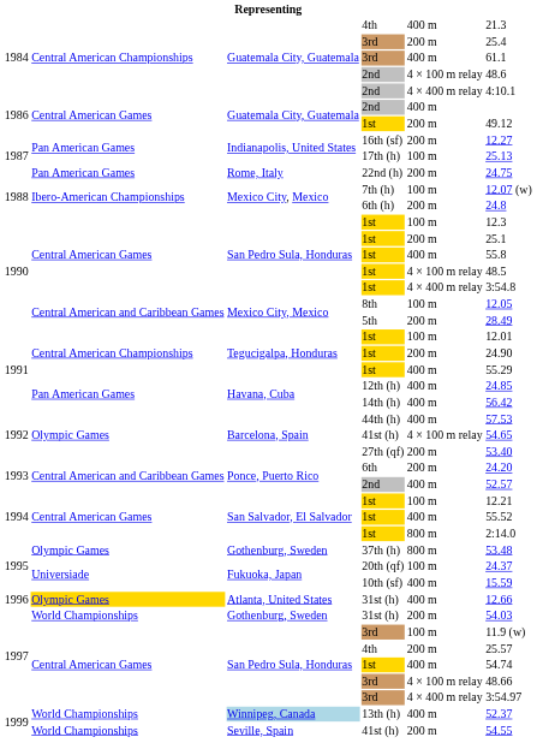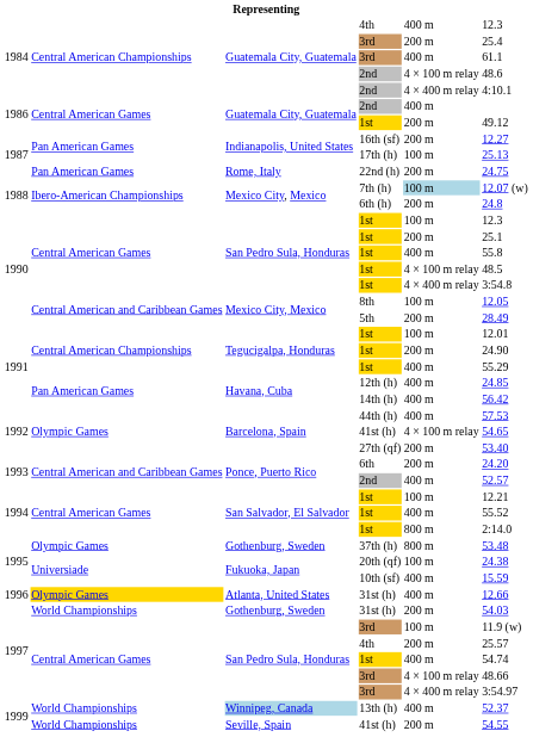 <table>
 <tr>
 <th colspan="6">Representing </th>
 </tr>
 <tr>
 <td rowspan=5>1984</td>
 <td rowspan=5><a href='#'>Central American Championships</a></td>
 <td rowspan=5><a href='#'>Guatemala City, Guatemala</a></td>
 <td>4th</td>
 <td>400 m</td>
-<td>21.3</td>
+<td>12.3</td>
 </tr>
 <tr>
 <td bgcolor=cc9966>3rd</td>
 <td>200 m</td>
 <td>25.4</td>
 </tr>
 <tr>
 <td bgcolor=cc9966>3rd</td>
 <td>400 m</td>
 <td>61.1</td>
 </tr>
 <tr>
 <td bgcolor=silver>2nd</td>
 <td>4 × 100 m relay</td>
 <td>48.6</td>
 </tr>
 <tr>
 <td bgcolor=silver>2nd</td>
 <td>4 × 400 m relay</td>
 <td>4:10.1</td>
 </tr>
 <tr>
 <td rowspan=2>1986</td>
 <td rowspan=2><a href='#'>Central American Games</a></td>
 <td rowspan=2><a href='#'>Guatemala City, Guatemala</a></td>
 <td bgcolor=silver>2nd</td>
 <td>400 m</td>
 <td></td>
 </tr>
 <tr>
 <td bgcolor=gold>1st</td>
 <td>200 m</td>
 <td>49.12</td>
 </tr>
 <tr>
 <td rowspan=3>1987</td>
 <td rowspan=2><a href='#'>Pan American Games</a></td>
 <td rowspan=2><a href='#'>Indianapolis, United States</a></td>
 <td>16th (sf)</td>
 <td>200 m</td>
 <td><a href='#'>12.27</a></td>
 </tr>
 <tr>
 <td>17th (h)</td>
 <td>100 m</td>
 <td><a href='#'>25.13</a></td>
 </tr>
 <tr>
 <td><a href='#'>Pan American Games</a></td>
 <td><a href='#'>Rome, Italy</a></td>
 <td>22nd (h)</td>
 <td>200 m</td>
 <td><a href='#'>24.75</a></td>
 </tr>
 <tr>
 <td rowspan=2>1988</td>
 <td rowspan=2><a href='#'>Ibero-American Championships</a></td>
 <td rowspan=2><a href='#'>Mexico City</a>, <a href='#'>Mexico</a></td>
 <td>7th (h)</td>
-<td>100 m</td>
+<td style="background: lightblue;">100 m</td>
 <td><a href='#'>12.07</a> (w)</td>
 </tr>
 <tr>
 <td>6th (h)</td>
 <td>200 m</td>
 <td><a href='#'>24.8</a></td>
 </tr>
 <tr>
 <td rowspan=7>1990</td>
 <td rowspan=5><a href='#'>Central American Games</a></td>
 <td rowspan=5><a href='#'>San Pedro Sula, Honduras</a></td>
 <td bgcolor=gold>1st</td>
 <td>100 m</td>
 <td>12.3</td>
 </tr>
 <tr>
 <td bgcolor=gold>1st</td>
 <td>200 m</td>
 <td>25.1</td>
 </tr>
 <tr>
 <td bgcolor=gold>1st</td>
 <td>400 m</td>
 <td>55.8</td>
 </tr>
 <tr>
 <td bgcolor=gold>1st</td>
 <td>4 × 100 m relay</td>
 <td>48.5</td>
 </tr>
 <tr>
 <td bgcolor=gold>1st</td>
 <td>4 × 400 m relay</td>
 <td>3:54.8</td>
 </tr>
 <tr>
 <td rowspan=2><a href='#'>Central American and Caribbean Games</a></td>
 <td rowspan=2><a href='#'>Mexico City, Mexico</a></td>
 <td>8th</td>
 <td>100 m</td>
 <td><a href='#'>12.05</a></td>
 </tr>
 <tr>
 <td>5th</td>
 <td>200 m</td>
 <td><a href='#'>28.49</a></td>
 </tr>
 <tr>
 <td rowspan=5>1991</td>
 <td rowspan=3><a href='#'>Central American Championships</a></td>
 <td rowspan=3><a href='#'>Tegucigalpa, Honduras</a></td>
 <td bgcolor=gold>1st</td>
 <td>100 m</td>
 <td>12.01</td>
 </tr>
 <tr>
 <td bgcolor=gold>1st</td>
 <td>200 m</td>
 <td>24.90</td>
 </tr>
 <tr>
 <td bgcolor=gold>1st</td>
 <td>400 m</td>
 <td>55.29</td>
 </tr>
 <tr>
 <td rowspan=2><a href='#'>Pan American Games</a></td>
 <td rowspan=2><a href='#'>Havana, Cuba</a></td>
 <td>12th (h)</td>
 <td>400 m</td>
 <td><a href='#'>24.85</a></td>
 </tr>
 <tr>
 <td>14th (h)</td>
 <td>400 m</td>
 <td><a href='#'>56.42</a></td>
 </tr>
 <tr>
 <td rowspan=3>1992</td>
 <td rowspan=3><a href='#'>Olympic Games</a></td>
 <td rowspan=3><a href='#'>Barcelona, Spain</a></td>
 <td>44th (h)</td>
 <td>400 m</td>
 <td><a href='#'>57.53</a></td>
 </tr>
 <tr>
 <td>41st (h)</td>
 <td>4 × 100 m relay</td>
 <td><a href='#'>54.65</a></td>
 </tr>
 <tr>
 <td>27th (qf)</td>
 <td>200 m</td>
 <td><a href='#'>53.40</a></td>
 </tr>
 <tr>
 <td rowspan=2>1993</td>
 <td rowspan=2><a href='#'>Central American and Caribbean Games</a></td>
 <td rowspan=2><a href='#'>Ponce, Puerto Rico</a></td>
 <td>6th</td>
 <td>200 m</td>
 <td><a href='#'>24.20</a></td>
 </tr>
 <tr>
 <td bgcolor=silver>2nd</td>
 <td>400 m</td>
 <td><a href='#'>52.57</a></td>
 </tr>
 <tr>
 <td rowspan=3>1994</td>
 <td rowspan=3><a href='#'>Central American Games</a></td>
 <td rowspan=3><a href='#'>San Salvador, El Salvador</a></td>
 <td bgcolor=gold>1st</td>
 <td>100 m</td>
 <td>12.21</td>
 </tr>
 <tr>
 <td bgcolor=gold>1st</td>
 <td>400 m</td>
 <td>55.52</td>
 </tr>
 <tr>
 <td bgcolor=gold>1st</td>
 <td>800 m</td>
 <td>2:14.0</td>
 </tr>
 <tr>
 <td rowspan=3>1995</td>
 <td><a href='#'>Olympic Games</a></td>
 <td><a href='#'>Gothenburg, Sweden</a></td>
 <td>37th (h)</td>
 <td>800 m</td>
 <td><a href='#'>53.48</a></td>
 </tr>
 <tr>
 <td rowspan=2><a href='#'>Universiade</a></td>
 <td rowspan=2><a href='#'>Fukuoka, Japan</a></td>
 <td>20th (qf)</td>
 <td>100 m</td>
-<td><a href='#'>24.37</a></td>
+<td><a href='#'>24.38</a></td>
 </tr>
 <tr>
 <td>10th (sf)</td>
 <td>400 m</td>
 <td><a href='#'>15.59</a></td>
 </tr>
 <tr>
 <td>1996</td>
 <td style="background: gold;"><a href='#'>Olympic Games</a></td>
 <td><a href='#'>Atlanta, United States</a></td>
 <td>31st (h)</td>
 <td>400 m</td>
 <td><a href='#'>12.66</a></td>
 </tr>
 <tr>
 <td rowspan=6>1997</td>
 <td><a href='#'>World Championships</a></td>
 <td><a href='#'>Gothenburg, Sweden</a></td>
 <td>31st (h)</td>
 <td>200 m</td>
 <td><a href='#'>54.03</a></td>
 </tr>
 <tr>
 <td rowspan=5><a href='#'>Central American Games</a></td>
 <td rowspan=5><a href='#'>San Pedro Sula, Honduras</a></td>
 <td bgcolor=cc9966>3rd</td>
 <td>100 m</td>
 <td>11.9 (w)</td>
 </tr>
 <tr>
 <td>4th</td>
 <td>200 m</td>
 <td>25.57</td>
 </tr>
 <tr>
 <td bgcolor=gold>1st</td>
 <td>400 m</td>
 <td>54.74</td>
 </tr>
 <tr>
 <td bgcolor=cc9966>3rd</td>
 <td>4 × 100 m relay</td>
 <td>48.66</td>
 </tr>
 <tr>
 <td bgcolor=cc9966>3rd</td>
 <td>4 × 400 m relay</td>
 <td>3:54.97</td>
 </tr>
 <tr>
 <td rowspan=2>1999</td>
 <td><a href='#'>World Championships</a></td>
 <td style="background: lightblue;"><a href='#'>Winnipeg, Canada</a></td>
 <td>13th (h)</td>
 <td>400 m</td>
 <td><a href='#'>52.37</a></td>
 </tr>
 <tr>
 <td><a href='#'>World Championships</a></td>
 <td><a href='#'>Seville, Spain</a></td>
 <td>41st (h)</td>
 <td>200 m</td>
 <td><a href='#'>54.55</a></td>
 </tr>
 </table>
